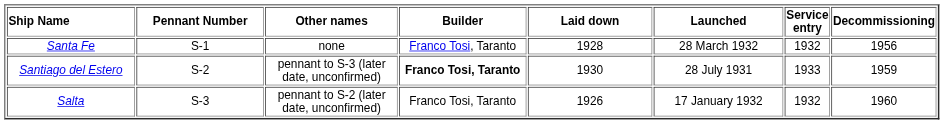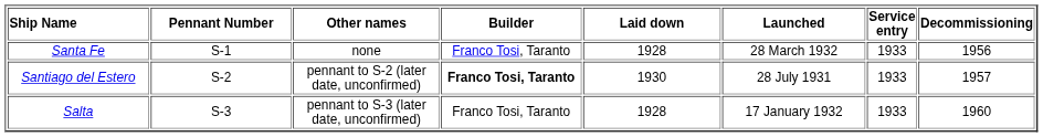 <table width="100%" border="2">
 <tr>
 <th width="16%" align="left">Ship Name</th>
 <th width="16%" align="center">Pennant Number</th>
 <th width="16%" align="center">Other names</th>
 <th width="16%" align="center">Builder</th>
 <th width="16%" align="center">Laid down</th>
 <th width="16%" align="center">Launched</th>
 <th width="16%" align="center">Service entry</th>
 <th width="16%" align="center">Decommissioning</th>
 </tr>
 <tr>
 <td align="center"><a href='#'><em>Santa Fe</em></a></td>
 <td align="center">S-1</td>
 <td align="center">none</td>
 <td align="center"><a href='#'>Franco Tosi</a>, Taranto</td>
 <td align="center">1928</td>
 <td align="center">28 March 1932</td>
-<td align="center">1932</td>
+<td align="center">1933</td>
 <td align="center">1956</td>
 </tr>
 <tr>
 <td align="center"><a href='#'><em>Santiago del Estero</em></a></td>
 <td align="center">S-2</td>
-<td align="center">pennant to S-3 (later date, unconfirmed)</td>
+<td align="center">pennant to S-2 (later date, unconfirmed)</td>
 <td align="center"><strong>Franco Tosi, Taranto</strong></td>
 <td align="center">1930</td>
 <td align="center">28 July 1931</td>
 <td align="center">1933</td>
-<td align="center">1959</td>
+<td align="center">1957</td>
 </tr>
 <tr>
 <td align="center"><a href='#'><em>Salta</em></a></td>
 <td align="center">S-3</td>
-<td align="center">pennant to S-2 (later date, unconfirmed)</td>
+<td align="center">pennant to S-3 (later date, unconfirmed)</td>
 <td align="center">Franco Tosi, Taranto</td>
-<td align="center">1926</td>
+<td align="center">1928</td>
 <td align="center">17 January 1932</td>
-<td align="center">1932</td>
+<td align="center">1933</td>
 <td align="center">1960</td>
 </tr>
 </table>
